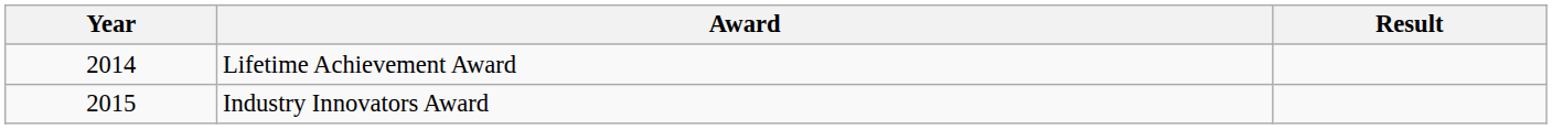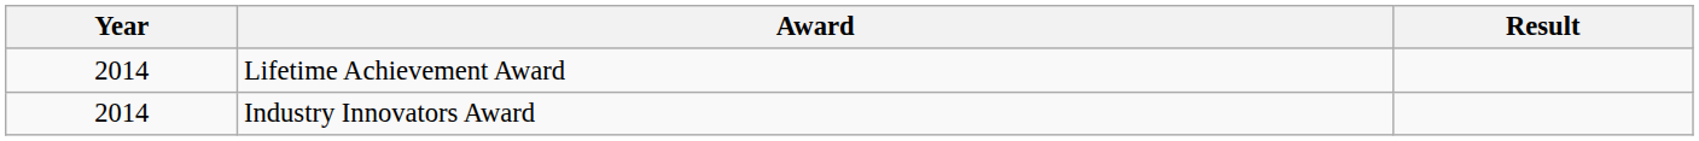 <table class="wikitable" width=50%>
 <tr>
 <th>Year</th>
 <th>Award</th>
 <th>Result</th>
 </tr>
 <tr>
 <td style="text-align:center;">2014</td>
 <td>Lifetime Achievement Award</td>
 <td></td>
 </tr>
 <tr>
-<td style="text-align:center;">2015</td>
+<td style="text-align:center;">2014</td>
 <td>Industry Innovators Award</td>
 <td></td>
 </tr>
 </table>
